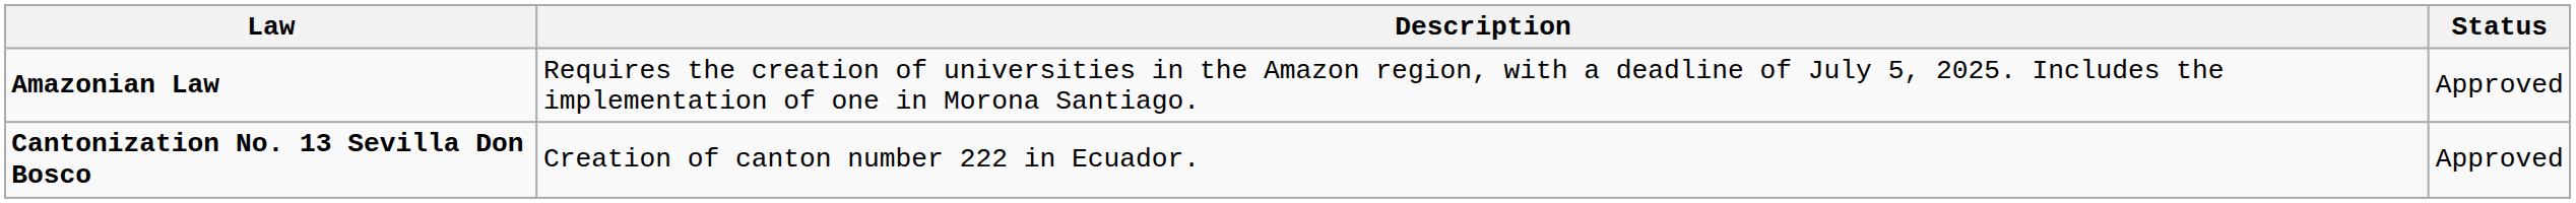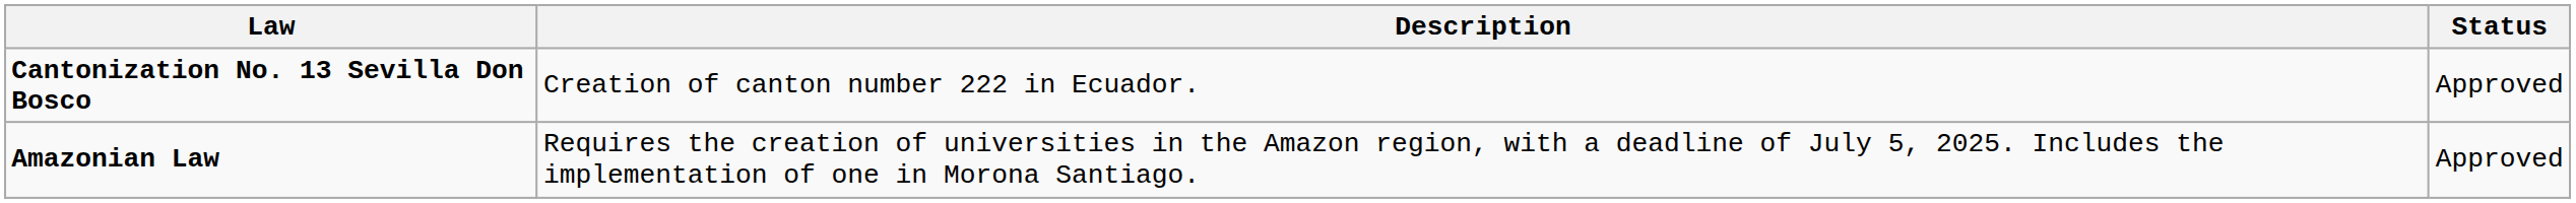 <table class="wikitable">
 <tr>
 <th><strong>Law</strong></th>
 <th><strong>Description</strong></th>
 <th><strong>Status</strong></th>
 </tr>
 <tr>
+<td><strong>Cantonization No. 13 Sevilla Don Bosco</strong></td>
+<td>Creation of canton number 222 in Ecuador.</td>
+<td>Approved</td>
+</tr>
+<tr>
 <td><strong>Amazonian Law</strong></td>
 <td>Requires the creation of universities in the Amazon region, with a deadline of July 5, 2025. Includes the implementation of one in Morona Santiago.</td>
 <td>Approved</td>
 </tr>
-<tr>
-<td><strong>Cantonization No. 13 Sevilla Don Bosco</strong></td>
-<td>Creation of canton number 222 in Ecuador.</td>
-<td>Approved</td>
-</tr>
 </table>
